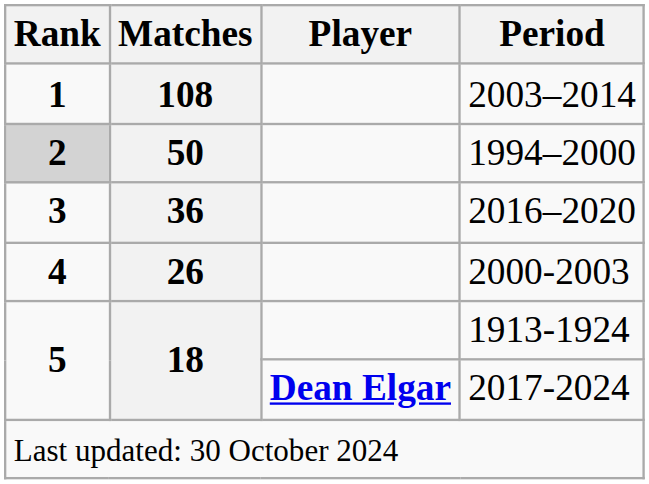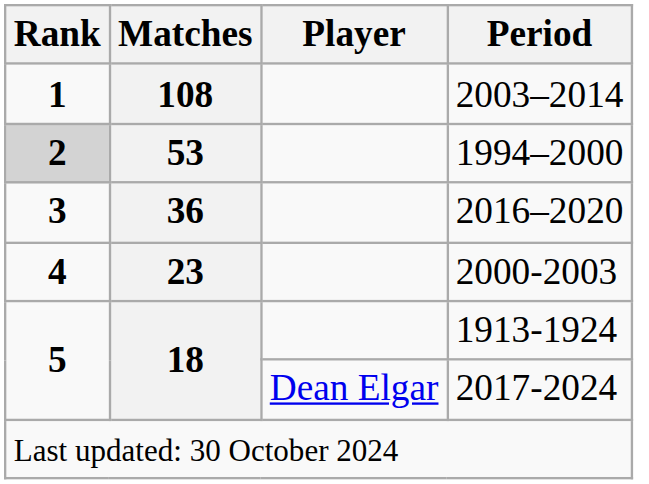 <table class="wikitable plainrowheaders sortable">
 <tr>
 <th scope=col>Rank</th>
 <th scope=col>Matches</th>
 <th scope=col>Player</th>
 <th scope=col>Period</th>
 </tr>
 <tr>
 <td align=center><strong>1</strong></td>
 <th scope=row style=text-align:center;>108</th>
 <td></td>
 <td>2003–2014</td>
 </tr>
 <tr>
 <td align=center style="background: lightgrey;"><strong>2</strong></td>
-<th scope=row style=text-align:center;>50</th>
+<th scope=row style=text-align:center;>53</th>
 <td></td>
 <td>1994–2000</td>
 </tr>
 <tr>
 <td align=center><strong>3</strong></td>
 <th scope=row style=text-align:center;>36</th>
 <td></td>
 <td>2016–2020</td>
 </tr>
 <tr>
 <td align=center><strong>4</strong></td>
-<th scope=row style=text-align:center;>26</th>
+<th scope=row style=text-align:center;>23</th>
 <td></td>
 <td>2000-2003</td>
 </tr>
 <tr>
 <td rowspan="2" align="center"><strong>5</strong></td>
 <th rowspan="2" scope="row" style="text-align:center;">18</th>
 <td></td>
 <td>1913-1924</td>
 </tr>
 <tr>
-<td><strong><a href='#'>Dean Elgar</a></strong></td>
+<td><a href='#'>Dean Elgar</a></td>
 <td>2017-2024</td>
 </tr>
 <tr class=sortbottom>
 <td colspan=4><small>Last updated: 30 October 2024</small></td>
 </tr>
 </table>
